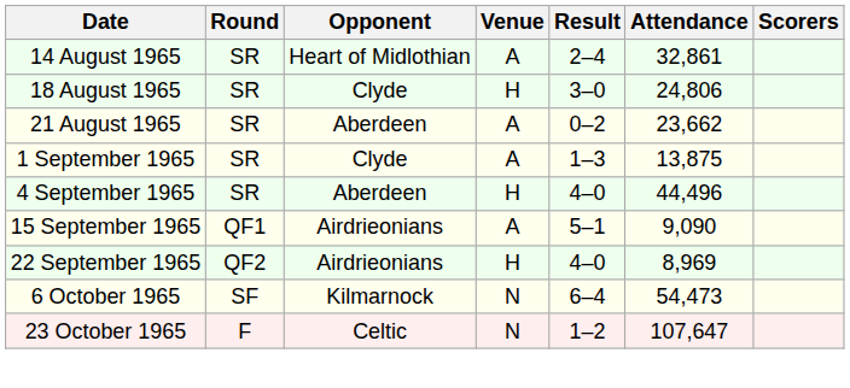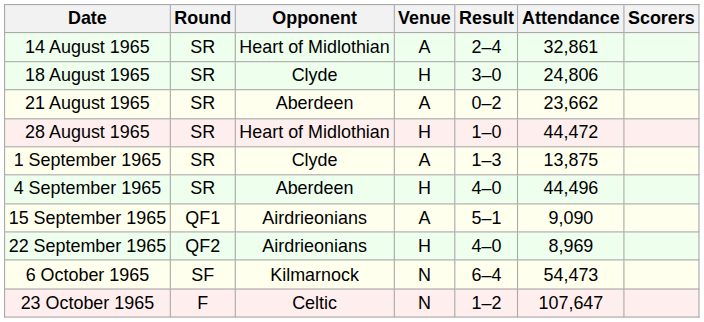 <table class="wikitable sortable" style="font-size:100%; text-align:center">
 <tr>
 <th>Date</th>
 <th>Round</th>
 <th>Opponent</th>
 <th>Venue</th>
 <th>Result</th>
 <th>Attendance</th>
 <th>Scorers</th>
 </tr>
 <tr bgcolor = "#EEFFEE">
 <td>14 August 1965</td>
 <td>SR</td>
 <td>Heart of Midlothian</td>
 <td>A</td>
 <td>2–4</td>
 <td>32,861</td>
 <td></td>
 </tr>
 <tr bgcolor = "#EEFFEE">
 <td>18 August 1965</td>
 <td>SR</td>
 <td>Clyde</td>
 <td>H</td>
 <td>3–0</td>
 <td>24,806</td>
 <td></td>
 </tr>
 <tr bgcolor = "#FFFFEE">
 <td>21 August 1965</td>
 <td>SR</td>
 <td>Aberdeen</td>
 <td>A</td>
 <td>0–2</td>
 <td>23,662</td>
+<td></td>
+</tr>
+<tr bgcolor = "#FFEEEE">
+<td>28 August 1965</td>
+<td>SR</td>
+<td>Heart of Midlothian</td>
+<td>H</td>
+<td>1–0</td>
+<td>44,472</td>
 <td></td>
 </tr>
 <tr bgcolor = "#FFFFEE">
 <td>1 September 1965</td>
 <td>SR</td>
 <td>Clyde</td>
 <td>A</td>
 <td>1–3</td>
 <td>13,875</td>
 <td></td>
 </tr>
 <tr bgcolor = "#EEFFEE">
 <td>4 September 1965</td>
 <td>SR</td>
 <td>Aberdeen</td>
 <td>H</td>
 <td>4–0</td>
 <td>44,496</td>
 <td></td>
 </tr>
 <tr bgcolor = "#FFFFEE">
 <td>15 September 1965</td>
 <td>QF1</td>
 <td>Airdrieonians</td>
 <td>A</td>
 <td>5–1</td>
 <td>9,090</td>
 <td></td>
 </tr>
 <tr bgcolor = "#EEFFEE">
 <td>22 September 1965</td>
 <td>QF2</td>
 <td>Airdrieonians</td>
 <td>H</td>
 <td>4–0</td>
 <td>8,969</td>
 <td></td>
 </tr>
 <tr bgcolor = "#FFFFEE">
 <td>6 October 1965</td>
 <td>SF</td>
 <td>Kilmarnock</td>
 <td>N</td>
 <td>6–4</td>
 <td>54,473</td>
 <td></td>
 </tr>
 <tr bgcolor = "#FFEEEE">
 <td>23 October 1965</td>
 <td>F</td>
 <td>Celtic</td>
 <td>N</td>
 <td>1–2</td>
 <td>107,647</td>
 <td></td>
 </tr>
 </table>
